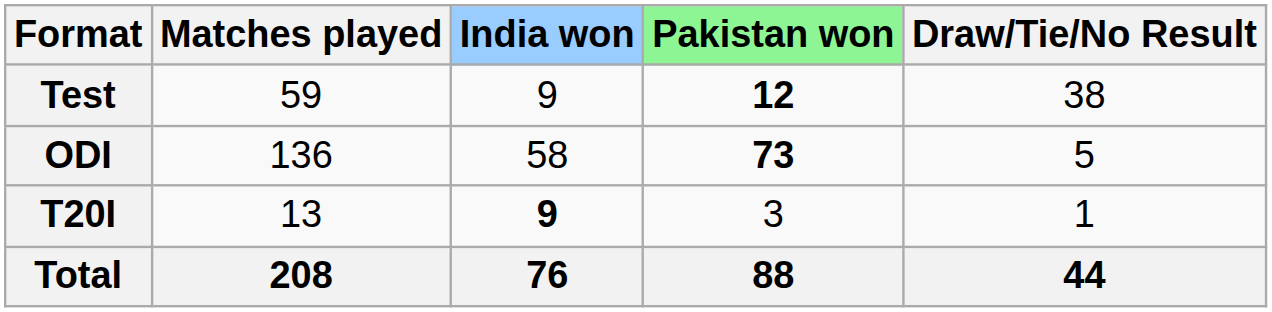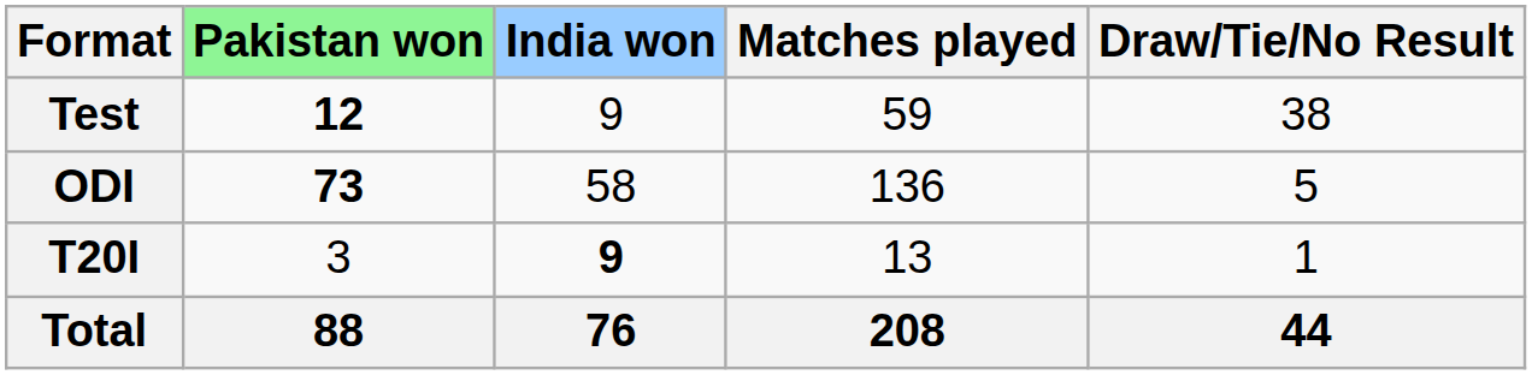 <table class="wikitable" style="text-align:center">
 <tr>
 <th>Format</th>
+<th style="background:#8ef595;">Pakistan won</th>
+<th style="background:#99ccff;">India won</th>
 <th>Matches played</th>
-<th style="background:#99ccff;">India won</th>
-<th style="background:#8ef595;">Pakistan won</th>
 <th>Draw/Tie/No Result</th>
 </tr>
 <tr>
 <th>Test</th>
+<td><strong>12</strong></td>
+<td>9</td>
 <td>59</td>
-<td>9</td>
-<td><strong>12</strong></td>
 <td>38</td>
 </tr>
 <tr>
 <th>ODI</th>
+<td><strong>73</strong></td>
+<td>58</td>
 <td>136</td>
-<td>58</td>
-<td><strong>73</strong></td>
 <td>5</td>
 </tr>
 <tr>
 <th>T20I</th>
+<td>3</td>
+<td><strong>9</strong></td>
 <td>13</td>
-<td><strong>9</strong></td>
-<td>3</td>
 <td>1</td>
 </tr>
 <tr>
 <th>Total</th>
+<th>88</th>
+<th>76</th>
 <th>208</th>
-<th>76</th>
-<th>88</th>
 <th>44</th>
 </tr>
 </table>
